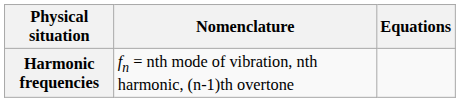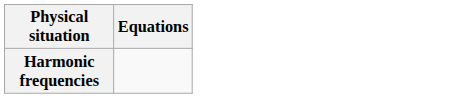 <table class="wikitable">
 <tr>
 <th scope="col" style="width:100px;">Physical situation</th>
-<th scope="col" style="width:250px;">Nomenclature</th>
 <th scope="col" style="width:10px;">Equations</th>
 </tr>
 <tr>
 <th>Harmonic frequencies</th>
-<td><em>f<sub>n</sub></em> = nth mode of vibration, nth harmonic, (n-1)th overtone</td>
 <td></td>
 </tr>
 </table>
